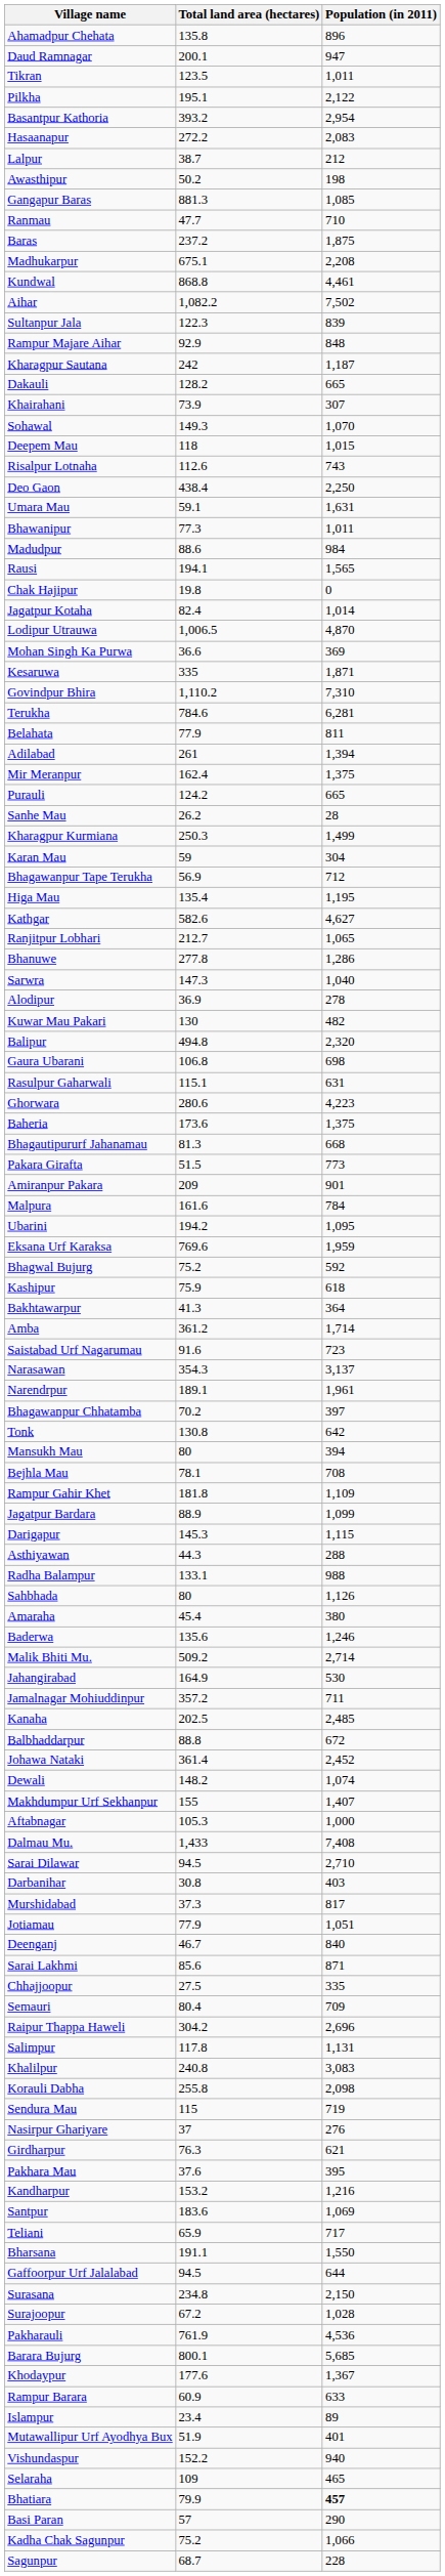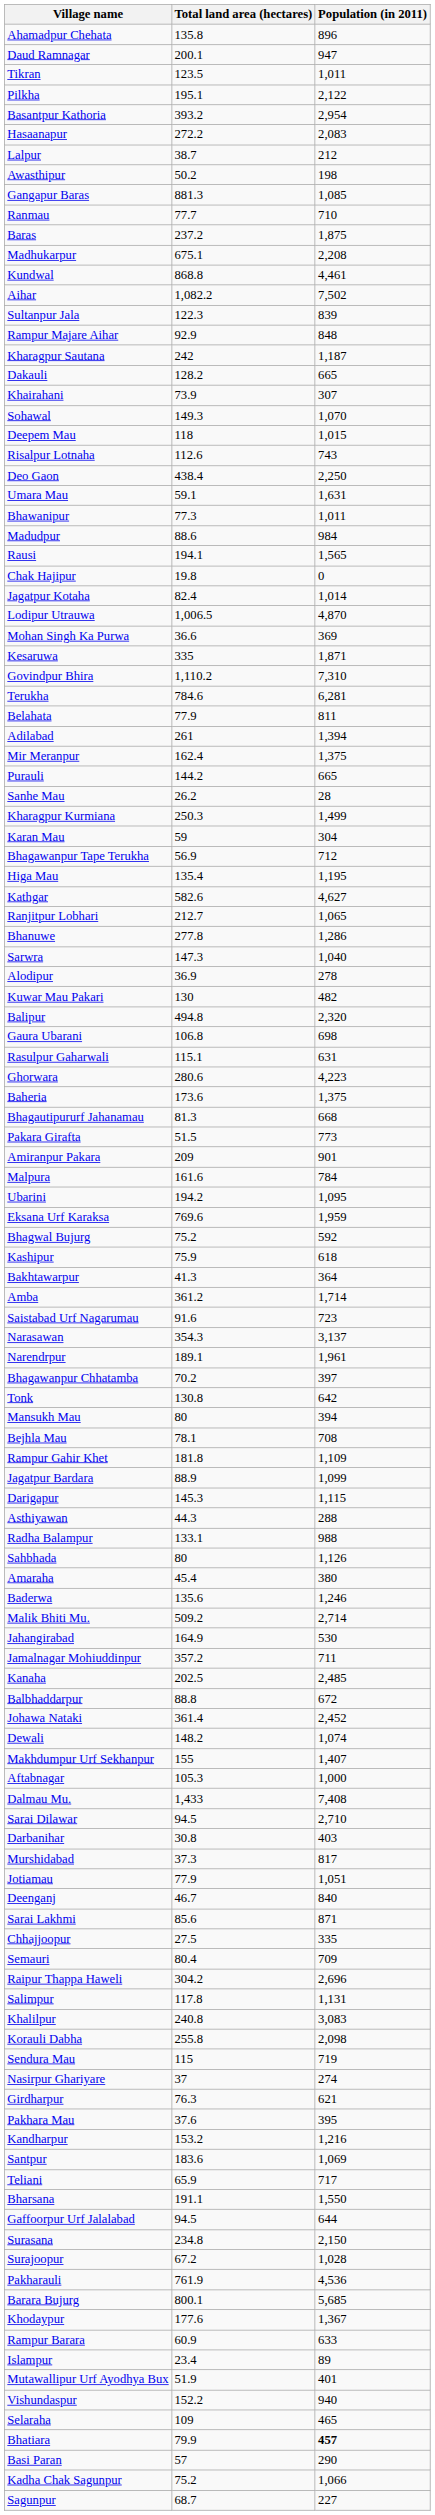 <table class="wikitable sortable">
 <tr>
 <th>Village name</th>
 <th>Total land area (hectares)</th>
 <th>Population (in 2011)</th>
 </tr>
 <tr>
 <td><a href='#'>Ahamadpur Chehata</a></td>
 <td>135.8</td>
 <td>896</td>
 </tr>
 <tr>
 <td><a href='#'>Daud Ramnagar</a></td>
 <td>200.1</td>
 <td>947</td>
 </tr>
 <tr>
 <td><a href='#'>Tikran</a></td>
 <td>123.5</td>
 <td>1,011</td>
 </tr>
 <tr>
 <td><a href='#'>Pilkha</a></td>
 <td>195.1</td>
 <td>2,122</td>
 </tr>
 <tr>
 <td><a href='#'>Basantpur Kathoria</a></td>
 <td>393.2</td>
 <td>2,954</td>
 </tr>
 <tr>
 <td><a href='#'>Hasaanapur</a></td>
 <td>272.2</td>
 <td>2,083</td>
 </tr>
 <tr>
 <td><a href='#'>Lalpur</a></td>
 <td>38.7</td>
 <td>212</td>
 </tr>
 <tr>
 <td><a href='#'>Awasthipur</a></td>
 <td>50.2</td>
 <td>198</td>
 </tr>
 <tr>
 <td><a href='#'>Gangapur Baras</a></td>
 <td>881.3</td>
 <td>1,085</td>
 </tr>
 <tr>
 <td><a href='#'>Ranmau</a></td>
-<td>47.7</td>
+<td>77.7</td>
 <td>710</td>
 </tr>
 <tr>
 <td><a href='#'>Baras</a></td>
 <td>237.2</td>
 <td>1,875</td>
 </tr>
 <tr>
 <td><a href='#'>Madhukarpur</a></td>
 <td>675.1</td>
 <td>2,208</td>
 </tr>
 <tr>
 <td><a href='#'>Kundwal</a></td>
 <td>868.8</td>
 <td>4,461</td>
 </tr>
 <tr>
 <td><a href='#'>Aihar</a></td>
 <td>1,082.2</td>
 <td>7,502</td>
 </tr>
 <tr>
 <td><a href='#'>Sultanpur Jala</a></td>
 <td>122.3</td>
 <td>839</td>
 </tr>
 <tr>
 <td><a href='#'>Rampur Majare Aihar</a></td>
 <td>92.9</td>
 <td>848</td>
 </tr>
 <tr>
 <td><a href='#'>Kharagpur Sautana</a></td>
 <td>242</td>
 <td>1,187</td>
 </tr>
 <tr>
 <td><a href='#'>Dakauli</a></td>
 <td>128.2</td>
 <td>665</td>
 </tr>
 <tr>
 <td><a href='#'>Khairahani</a></td>
 <td>73.9</td>
 <td>307</td>
 </tr>
 <tr>
 <td><a href='#'>Sohawal</a></td>
 <td>149.3</td>
 <td>1,070</td>
 </tr>
 <tr>
 <td><a href='#'>Deepem Mau</a></td>
 <td>118</td>
 <td>1,015</td>
 </tr>
 <tr>
 <td><a href='#'>Risalpur Lotnaha</a></td>
 <td>112.6</td>
 <td>743</td>
 </tr>
 <tr>
 <td><a href='#'>Deo Gaon</a></td>
 <td>438.4</td>
 <td>2,250</td>
 </tr>
 <tr>
 <td><a href='#'>Umara Mau</a></td>
 <td>59.1</td>
 <td>1,631</td>
 </tr>
 <tr>
 <td><a href='#'>Bhawanipur</a></td>
 <td>77.3</td>
 <td>1,011</td>
 </tr>
 <tr>
 <td><a href='#'>Madudpur</a></td>
 <td>88.6</td>
 <td>984</td>
 </tr>
 <tr>
 <td><a href='#'>Rausi</a></td>
 <td>194.1</td>
 <td>1,565</td>
 </tr>
 <tr>
 <td><a href='#'>Chak Hajipur</a></td>
 <td>19.8</td>
 <td>0</td>
 </tr>
 <tr>
 <td><a href='#'>Jagatpur Kotaha</a></td>
 <td>82.4</td>
 <td>1,014</td>
 </tr>
 <tr>
 <td><a href='#'>Lodipur Utrauwa</a></td>
 <td>1,006.5</td>
 <td>4,870</td>
 </tr>
 <tr>
 <td><a href='#'>Mohan Singh Ka Purwa</a></td>
 <td>36.6</td>
 <td>369</td>
 </tr>
 <tr>
 <td><a href='#'>Kesaruwa</a></td>
 <td>335</td>
 <td>1,871</td>
 </tr>
 <tr>
 <td><a href='#'>Govindpur Bhira</a></td>
 <td>1,110.2</td>
 <td>7,310</td>
 </tr>
 <tr>
 <td><a href='#'>Terukha</a></td>
 <td>784.6</td>
 <td>6,281</td>
 </tr>
 <tr>
 <td><a href='#'>Belahata</a></td>
 <td>77.9</td>
 <td>811</td>
 </tr>
 <tr>
 <td><a href='#'>Adilabad</a></td>
 <td>261</td>
 <td>1,394</td>
 </tr>
 <tr>
 <td><a href='#'>Mir Meranpur</a></td>
 <td>162.4</td>
 <td>1,375</td>
 </tr>
 <tr>
 <td><a href='#'>Purauli</a></td>
-<td>124.2</td>
+<td>144.2</td>
 <td>665</td>
 </tr>
 <tr>
 <td><a href='#'>Sanhe Mau</a></td>
 <td>26.2</td>
 <td>28</td>
 </tr>
 <tr>
 <td><a href='#'>Kharagpur Kurmiana</a></td>
 <td>250.3</td>
 <td>1,499</td>
 </tr>
 <tr>
 <td><a href='#'>Karan Mau</a></td>
 <td>59</td>
 <td>304</td>
 </tr>
 <tr>
 <td><a href='#'>Bhagawanpur Tape Terukha</a></td>
 <td>56.9</td>
 <td>712</td>
 </tr>
 <tr>
 <td><a href='#'>Higa Mau</a></td>
 <td>135.4</td>
 <td>1,195</td>
 </tr>
 <tr>
 <td><a href='#'>Kathgar</a></td>
 <td>582.6</td>
 <td>4,627</td>
 </tr>
 <tr>
 <td><a href='#'>Ranjitpur Lobhari</a></td>
 <td>212.7</td>
 <td>1,065</td>
 </tr>
 <tr>
 <td><a href='#'>Bhanuwe</a></td>
 <td>277.8</td>
 <td>1,286</td>
 </tr>
 <tr>
 <td><a href='#'>Sarwra</a></td>
 <td>147.3</td>
 <td>1,040</td>
 </tr>
 <tr>
 <td><a href='#'>Alodipur</a></td>
 <td>36.9</td>
 <td>278</td>
 </tr>
 <tr>
 <td><a href='#'>Kuwar Mau Pakari</a></td>
 <td>130</td>
 <td>482</td>
 </tr>
 <tr>
 <td><a href='#'>Balipur</a></td>
 <td>494.8</td>
 <td>2,320</td>
 </tr>
 <tr>
 <td><a href='#'>Gaura Ubarani</a></td>
 <td>106.8</td>
 <td>698</td>
 </tr>
 <tr>
 <td><a href='#'>Rasulpur Gaharwali</a></td>
 <td>115.1</td>
 <td>631</td>
 </tr>
 <tr>
 <td><a href='#'>Ghorwara</a></td>
 <td>280.6</td>
 <td>4,223</td>
 </tr>
 <tr>
 <td><a href='#'>Baheria</a></td>
 <td>173.6</td>
 <td>1,375</td>
 </tr>
 <tr>
 <td><a href='#'>Bhagautipururf Jahanamau</a></td>
 <td>81.3</td>
 <td>668</td>
 </tr>
 <tr>
 <td><a href='#'>Pakara Girafta</a></td>
 <td>51.5</td>
 <td>773</td>
 </tr>
 <tr>
 <td><a href='#'>Amiranpur Pakara</a></td>
 <td>209</td>
 <td>901</td>
 </tr>
 <tr>
 <td><a href='#'>Malpura</a></td>
 <td>161.6</td>
 <td>784</td>
 </tr>
 <tr>
 <td><a href='#'>Ubarini</a></td>
 <td>194.2</td>
 <td>1,095</td>
 </tr>
 <tr>
 <td><a href='#'>Eksana Urf Karaksa</a></td>
 <td>769.6</td>
 <td>1,959</td>
 </tr>
 <tr>
 <td><a href='#'>Bhagwal Bujurg</a></td>
 <td>75.2</td>
 <td>592</td>
 </tr>
 <tr>
 <td><a href='#'>Kashipur</a></td>
 <td>75.9</td>
 <td>618</td>
 </tr>
 <tr>
 <td><a href='#'>Bakhtawarpur</a></td>
 <td>41.3</td>
 <td>364</td>
 </tr>
 <tr>
 <td><a href='#'>Amba</a></td>
 <td>361.2</td>
 <td>1,714</td>
 </tr>
 <tr>
 <td><a href='#'>Saistabad Urf Nagarumau</a></td>
 <td>91.6</td>
 <td>723</td>
 </tr>
 <tr>
 <td><a href='#'>Narasawan</a></td>
 <td>354.3</td>
 <td>3,137</td>
 </tr>
 <tr>
 <td><a href='#'>Narendrpur</a></td>
 <td>189.1</td>
 <td>1,961</td>
 </tr>
 <tr>
 <td><a href='#'>Bhagawanpur Chhatamba</a></td>
 <td>70.2</td>
 <td>397</td>
 </tr>
 <tr>
 <td><a href='#'>Tonk</a></td>
 <td>130.8</td>
 <td>642</td>
 </tr>
 <tr>
 <td><a href='#'>Mansukh Mau</a></td>
 <td>80</td>
 <td>394</td>
 </tr>
 <tr>
 <td><a href='#'>Bejhla Mau</a></td>
 <td>78.1</td>
 <td>708</td>
 </tr>
 <tr>
 <td><a href='#'>Rampur Gahir Khet</a></td>
 <td>181.8</td>
 <td>1,109</td>
 </tr>
 <tr>
 <td><a href='#'>Jagatpur Bardara</a></td>
 <td>88.9</td>
 <td>1,099</td>
 </tr>
 <tr>
 <td><a href='#'>Darigapur</a></td>
 <td>145.3</td>
 <td>1,115</td>
 </tr>
 <tr>
 <td><a href='#'>Asthiyawan</a></td>
 <td>44.3</td>
 <td>288</td>
 </tr>
 <tr>
 <td><a href='#'>Radha Balampur</a></td>
 <td>133.1</td>
 <td>988</td>
 </tr>
 <tr>
 <td><a href='#'>Sahbhada</a></td>
 <td>80</td>
 <td>1,126</td>
 </tr>
 <tr>
 <td><a href='#'>Amaraha</a></td>
 <td>45.4</td>
 <td>380</td>
 </tr>
 <tr>
 <td><a href='#'>Baderwa</a></td>
 <td>135.6</td>
 <td>1,246</td>
 </tr>
 <tr>
 <td><a href='#'>Malik Bhiti Mu.</a></td>
 <td>509.2</td>
 <td>2,714</td>
 </tr>
 <tr>
 <td><a href='#'>Jahangirabad</a></td>
 <td>164.9</td>
 <td>530</td>
 </tr>
 <tr>
 <td><a href='#'>Jamalnagar Mohiuddinpur</a></td>
 <td>357.2</td>
 <td>711</td>
 </tr>
 <tr>
 <td><a href='#'>Kanaha</a></td>
 <td>202.5</td>
 <td>2,485</td>
 </tr>
 <tr>
 <td><a href='#'>Balbhaddarpur</a></td>
 <td>88.8</td>
 <td>672</td>
 </tr>
 <tr>
 <td><a href='#'>Johawa Nataki</a></td>
 <td>361.4</td>
 <td>2,452</td>
 </tr>
 <tr>
 <td><a href='#'>Dewali</a></td>
 <td>148.2</td>
 <td>1,074</td>
 </tr>
 <tr>
 <td><a href='#'>Makhdumpur Urf Sekhanpur</a></td>
 <td>155</td>
 <td>1,407</td>
 </tr>
 <tr>
 <td><a href='#'>Aftabnagar</a></td>
 <td>105.3</td>
 <td>1,000</td>
 </tr>
 <tr>
 <td><a href='#'>Dalmau Mu.</a></td>
 <td>1,433</td>
 <td>7,408</td>
 </tr>
 <tr>
 <td><a href='#'>Sarai Dilawar</a></td>
 <td>94.5</td>
 <td>2,710</td>
 </tr>
 <tr>
 <td><a href='#'>Darbanihar</a></td>
 <td>30.8</td>
 <td>403</td>
 </tr>
 <tr>
 <td><a href='#'>Murshidabad</a></td>
 <td>37.3</td>
 <td>817</td>
 </tr>
 <tr>
 <td><a href='#'>Jotiamau</a></td>
 <td>77.9</td>
 <td>1,051</td>
 </tr>
 <tr>
 <td><a href='#'>Deenganj</a></td>
 <td>46.7</td>
 <td>840</td>
 </tr>
 <tr>
 <td><a href='#'>Sarai Lakhmi</a></td>
 <td>85.6</td>
 <td>871</td>
 </tr>
 <tr>
 <td><a href='#'>Chhajjoopur</a></td>
 <td>27.5</td>
 <td>335</td>
 </tr>
 <tr>
 <td><a href='#'>Semauri</a></td>
 <td>80.4</td>
 <td>709</td>
 </tr>
 <tr>
 <td><a href='#'>Raipur Thappa Haweli</a></td>
 <td>304.2</td>
 <td>2,696</td>
 </tr>
 <tr>
 <td><a href='#'>Salimpur</a></td>
 <td>117.8</td>
 <td>1,131</td>
 </tr>
 <tr>
 <td><a href='#'>Khalilpur</a></td>
 <td>240.8</td>
 <td>3,083</td>
 </tr>
 <tr>
 <td><a href='#'>Korauli Dabha</a></td>
 <td>255.8</td>
 <td>2,098</td>
 </tr>
 <tr>
 <td><a href='#'>Sendura Mau</a></td>
 <td>115</td>
 <td>719</td>
 </tr>
 <tr>
 <td><a href='#'>Nasirpur Ghariyare</a></td>
 <td>37</td>
-<td>276</td>
+<td>274</td>
 </tr>
 <tr>
 <td><a href='#'>Girdharpur</a></td>
 <td>76.3</td>
 <td>621</td>
 </tr>
 <tr>
 <td><a href='#'>Pakhara Mau</a></td>
 <td>37.6</td>
 <td>395</td>
 </tr>
 <tr>
 <td><a href='#'>Kandharpur</a></td>
 <td>153.2</td>
 <td>1,216</td>
 </tr>
 <tr>
 <td><a href='#'>Santpur</a></td>
 <td>183.6</td>
 <td>1,069</td>
 </tr>
 <tr>
 <td><a href='#'>Teliani</a></td>
 <td>65.9</td>
 <td>717</td>
 </tr>
 <tr>
 <td><a href='#'>Bharsana</a></td>
 <td>191.1</td>
 <td>1,550</td>
 </tr>
 <tr>
 <td><a href='#'>Gaffoorpur Urf Jalalabad</a></td>
 <td>94.5</td>
 <td>644</td>
 </tr>
 <tr>
 <td><a href='#'>Surasana</a></td>
 <td>234.8</td>
 <td>2,150</td>
 </tr>
 <tr>
 <td><a href='#'>Surajoopur</a></td>
 <td>67.2</td>
 <td>1,028</td>
 </tr>
 <tr>
 <td><a href='#'>Pakharauli</a></td>
 <td>761.9</td>
 <td>4,536</td>
 </tr>
 <tr>
 <td><a href='#'>Barara Bujurg</a></td>
 <td>800.1</td>
 <td>5,685</td>
 </tr>
 <tr>
 <td><a href='#'>Khodaypur</a></td>
 <td>177.6</td>
 <td>1,367</td>
 </tr>
 <tr>
 <td><a href='#'>Rampur Barara</a></td>
 <td>60.9</td>
 <td>633</td>
 </tr>
 <tr>
 <td><a href='#'>Islampur</a></td>
 <td>23.4</td>
 <td>89</td>
 </tr>
 <tr>
 <td><a href='#'>Mutawallipur Urf Ayodhya Bux</a></td>
 <td>51.9</td>
 <td>401</td>
 </tr>
 <tr>
 <td><a href='#'>Vishundaspur</a></td>
 <td>152.2</td>
 <td>940</td>
 </tr>
 <tr>
 <td><a href='#'>Selaraha</a></td>
 <td>109</td>
 <td>465</td>
 </tr>
 <tr>
 <td><a href='#'>Bhatiara</a></td>
 <td>79.9</td>
 <td><strong>457</strong></td>
 </tr>
 <tr>
 <td><a href='#'>Basi Paran</a></td>
 <td>57</td>
 <td>290</td>
 </tr>
 <tr>
 <td><a href='#'>Kadha Chak Sagunpur</a></td>
 <td>75.2</td>
 <td>1,066</td>
 </tr>
 <tr>
 <td><a href='#'>Sagunpur</a></td>
 <td>68.7</td>
-<td>228</td>
+<td>227</td>
 </tr>
 </table>
